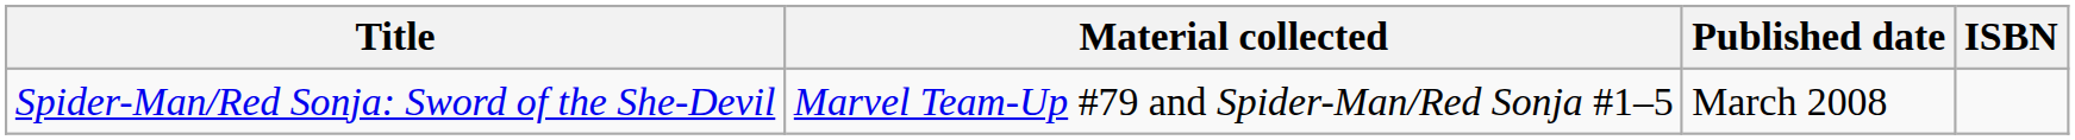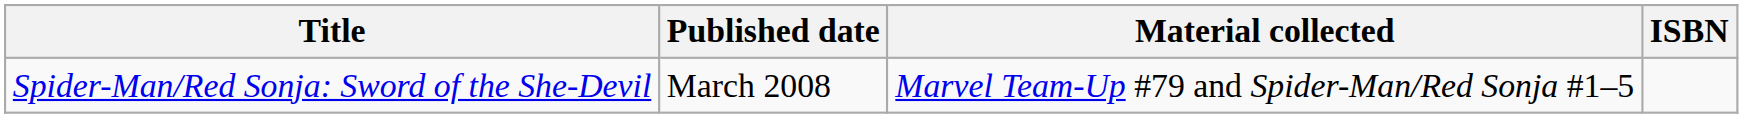 <table class="wikitable">
 <tr>
 <th>Title</th>
+<th>Published date</th>
 <th>Material collected</th>
-<th>Published date</th>
 <th>ISBN</th>
 </tr>
 <tr>
 <td><em><a href='#'>Spider-Man/Red Sonja: Sword of the She-Devil</a></em></td>
+<td>March 2008</td>
 <td><em><a href='#'>Marvel Team-Up</a></em> #79 and <em>Spider-Man/Red Sonja</em> #1–5</td>
-<td>March 2008</td>
 <td></td>
 </tr>
 </table>
